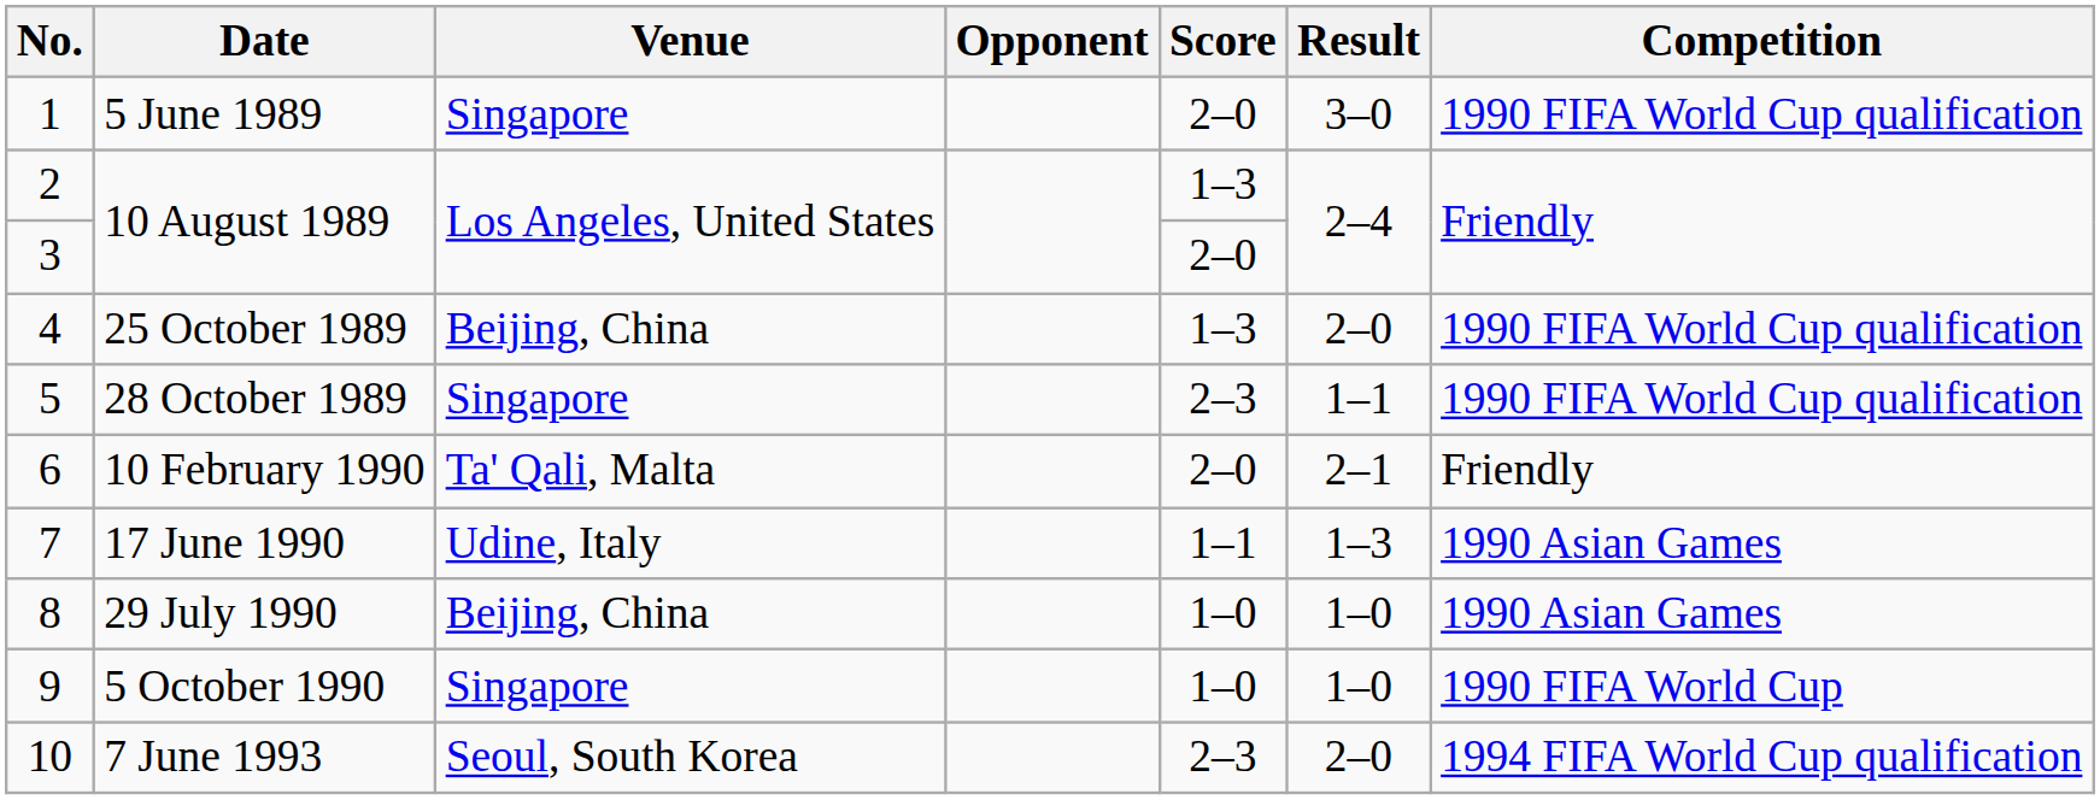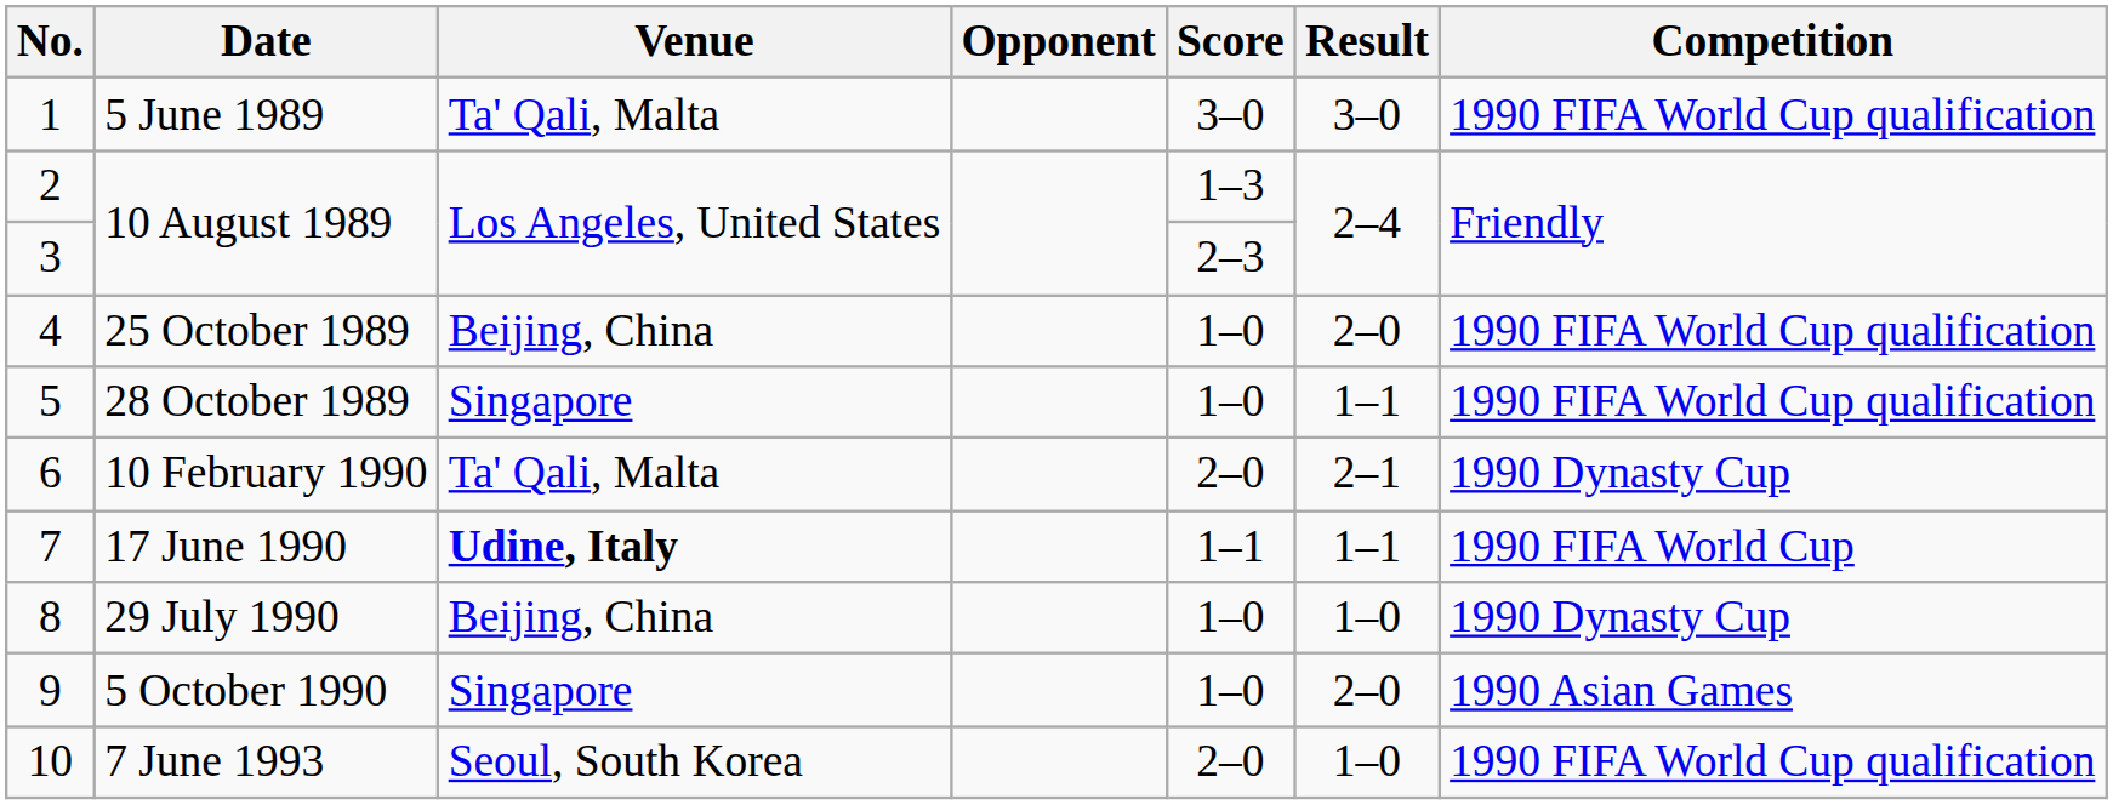 <table class="wikitable sortable">
 <tr>
 <th>No.</th>
 <th>Date</th>
 <th>Venue</th>
 <th>Opponent</th>
 <th>Score</th>
 <th>Result</th>
 <th>Competition</th>
 </tr>
 <tr>
 <td align="center">1</td>
 <td>5 June 1989</td>
-<td><a href='#'>Singapore</a></td>
+<td><a href='#'>Ta' Qali</a>, Malta</td>
 <td></td>
-<td align="center">2–0</td>
+<td align="center">3–0</td>
 <td align="center">3–0</td>
 <td><a href='#'>1990 FIFA World Cup qualification</a></td>
 </tr>
 <tr>
 <td align="center">2</td>
 <td rowspan="2">10 August 1989</td>
 <td rowspan="2"><a href='#'>Los Angeles</a>, United States</td>
 <td rowspan="2"></td>
 <td align="center">1–3</td>
 <td align="center" rowspan="2">2–4</td>
 <td rowspan="2"><a href='#'>Friendly</a></td>
 </tr>
 <tr>
 <td align="center">3</td>
-<td align="center">2–0</td>
+<td align="center">2–3</td>
 </tr>
 <tr>
 <td align="center">4</td>
 <td>25 October 1989</td>
 <td><a href='#'>Beijing</a>, China</td>
 <td></td>
-<td align="center">1–3</td>
+<td align="center">1–0</td>
 <td align="center">2–0</td>
 <td><a href='#'>1990 FIFA World Cup qualification</a></td>
 </tr>
 <tr>
 <td align="center">5</td>
 <td>28 October 1989</td>
 <td><a href='#'>Singapore</a></td>
 <td></td>
-<td align="center">2–3</td>
+<td align="center">1–0</td>
 <td align="center">1–1</td>
 <td><a href='#'>1990 FIFA World Cup qualification</a></td>
 </tr>
 <tr>
 <td align="center">6</td>
 <td>10 February 1990</td>
 <td><a href='#'>Ta' Qali</a>, Malta</td>
 <td></td>
 <td align="center">2–0</td>
 <td align="center">2–1</td>
-<td>Friendly</td>
+<td><a href='#'>1990 Dynasty Cup</a></td>
 </tr>
 <tr>
 <td align="center">7</td>
 <td>17 June 1990</td>
-<td><a href='#'>Udine</a>, Italy</td>
+<td><strong><a href='#'>Udine</a>, Italy</strong></td>
 <td></td>
 <td align="center">1–1</td>
-<td align="center">1–3</td>
-<td><a href='#'>1990 Asian Games</a></td>
+<td align="center">1–1</td>
+<td><a href='#'>1990 FIFA World Cup</a></td>
 </tr>
 <tr>
 <td align="center">8</td>
 <td>29 July 1990</td>
 <td><a href='#'>Beijing</a>, China</td>
 <td></td>
 <td align="center">1–0</td>
 <td align="center">1–0</td>
-<td><a href='#'>1990 Asian Games</a></td>
+<td><a href='#'>1990 Dynasty Cup</a></td>
 </tr>
 <tr>
 <td align="center">9</td>
 <td>5 October 1990</td>
 <td><a href='#'>Singapore</a></td>
 <td></td>
 <td align="center">1–0</td>
-<td align="center">1–0</td>
-<td><a href='#'>1990 FIFA World Cup</a></td>
+<td align="center">2–0</td>
+<td><a href='#'>1990 Asian Games</a></td>
 </tr>
 <tr>
 <td align="center">10</td>
 <td>7 June 1993</td>
 <td><a href='#'>Seoul</a>, South Korea</td>
 <td></td>
-<td align="center">2–3</td>
 <td align="center">2–0</td>
-<td><a href='#'>1994 FIFA World Cup qualification</a></td>
+<td align="center">1–0</td>
+<td><a href='#'>1990 FIFA World Cup qualification</a></td>
 </tr>
 </table>
